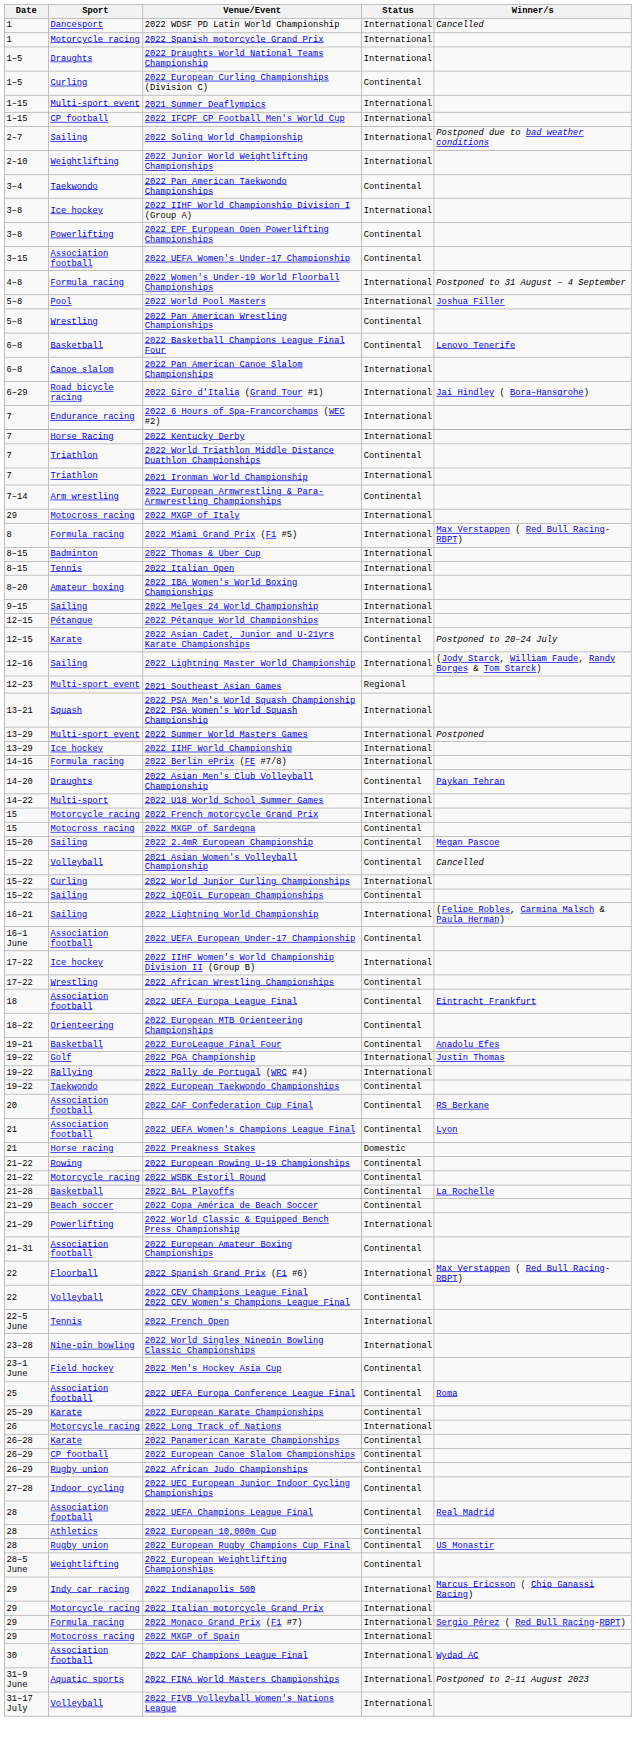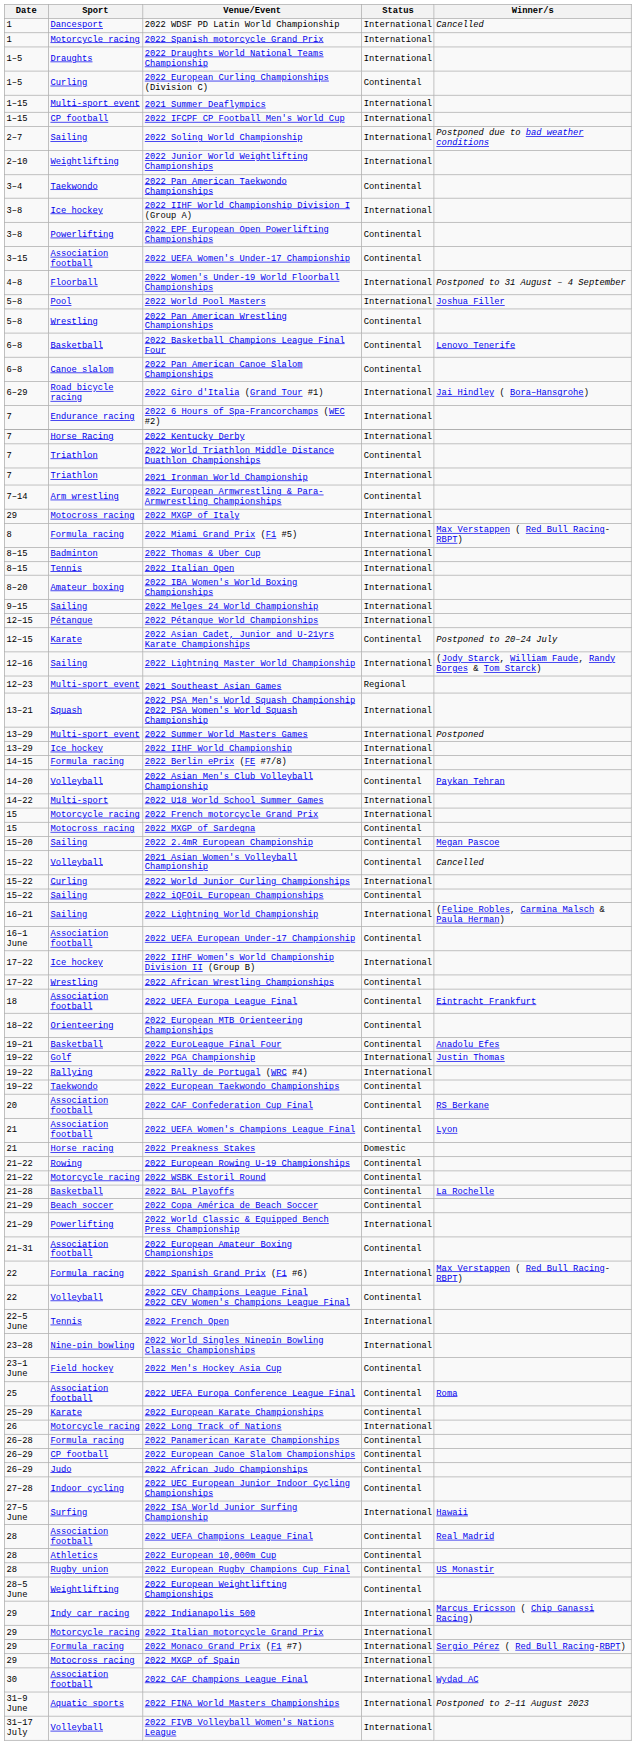 <table class="wikitable source" style="font-size:95%; width: 100%">
 <tr>
 <th>Date</th>
 <th>Sport</th>
 <th>Venue/Event</th>
 <th>Status</th>
 <th>Winner/s</th>
 </tr>
 <tr>
 <td>1</td>
 <td><a href='#'>Dancesport</a></td>
 <td> 2022 WDSF PD Latin World Championship</td>
 <td>International</td>
 <td><em>Cancelled</em></td>
 </tr>
 <tr>
 <td>1</td>
 <td><a href='#'>Motorcycle racing</a></td>
 <td> <a href='#'>2022 Spanish motorcycle Grand Prix</a></td>
 <td>International</td>
 <td></td>
 </tr>
 <tr>
 <td>1–5</td>
 <td><a href='#'>Draughts</a></td>
 <td> <a href='#'>2022 Draughts World National Teams Championship</a></td>
 <td>International</td>
 <td></td>
 </tr>
 <tr>
 <td>1–5</td>
 <td><a href='#'>Curling</a></td>
 <td> <a href='#'>2022 European Curling Championships</a> (Division C)</td>
 <td>Continental</td>
 <td></td>
 </tr>
 <tr>
 <td>1–15</td>
 <td><a href='#'>Multi-sport event</a></td>
 <td> <a href='#'>2021 Summer Deaflympics</a><sup></sup></td>
 <td>International</td>
 <td></td>
 </tr>
 <tr>
 <td>1–15</td>
 <td><a href='#'>CP football</a></td>
 <td> <a href='#'>2022 IFCPF CP Football Men's World Cup</a></td>
 <td>International</td>
 <td></td>
 </tr>
 <tr>
 <td>2–7</td>
 <td><a href='#'>Sailing</a></td>
 <td> <a href='#'>2022 Soling World Championship</a></td>
 <td>International</td>
 <td><em>Postponed due to <a href='#'>bad weather conditions</a></em></td>
 </tr>
 <tr>
 <td>2–10</td>
 <td><a href='#'>Weightlifting</a></td>
 <td> <a href='#'>2022 Junior World Weightlifting Championships</a></td>
 <td>International</td>
 <td></td>
 </tr>
 <tr>
 <td>3–4</td>
 <td><a href='#'>Taekwondo</a></td>
 <td> <a href='#'>2022 Pan American Taekwondo Championships</a></td>
 <td>Continental</td>
 <td></td>
 </tr>
 <tr>
 <td>3–8</td>
 <td><a href='#'>Ice hockey</a></td>
 <td> <a href='#'>2022 IIHF World Championship Division I</a> (Group A)</td>
 <td>International</td>
 <td></td>
 </tr>
 <tr>
 <td>3–8</td>
 <td><a href='#'>Powerlifting</a></td>
 <td> <a href='#'>2022 EPF European Open Powerlifting Championships</a></td>
 <td>Continental</td>
 <td></td>
 </tr>
 <tr>
 <td>3–15</td>
 <td><a href='#'>Association football</a></td>
 <td> <a href='#'>2022 UEFA Women's Under-17 Championship</a></td>
 <td>Continental</td>
 <td></td>
 </tr>
 <tr>
 <td>4–8</td>
-<td><a href='#'>Formula racing</a></td>
+<td><a href='#'>Floorball</a></td>
 <td> <a href='#'>2022 Women's Under-19 World Floorball Championships</a></td>
 <td>International</td>
 <td><em>Postponed to 31 August – 4 September</em></td>
 </tr>
 <tr>
 <td>5–8</td>
 <td><a href='#'>Pool</a></td>
 <td> <a href='#'>2022 World Pool Masters</a></td>
 <td>International</td>
 <td> <a href='#'>Joshua Filler</a></td>
 </tr>
 <tr>
 <td>5–8</td>
 <td><a href='#'>Wrestling</a></td>
 <td> <a href='#'>2022 Pan American Wrestling Championships</a></td>
 <td>Continental</td>
 <td></td>
 </tr>
 <tr>
 <td>6–8</td>
 <td><a href='#'>Basketball</a></td>
 <td> <a href='#'>2022 Basketball Champions League Final Four</a></td>
 <td>Continental</td>
 <td> <a href='#'>Lenovo Tenerife</a></td>
 </tr>
 <tr>
 <td>6–8</td>
 <td><a href='#'>Canoe slalom</a></td>
 <td> <a href='#'>2022 Pan American Canoe Slalom Championships</a></td>
-<td>International</td>
+<td>Continental</td>
 <td></td>
 </tr>
 <tr>
 <td>6–29</td>
 <td><a href='#'>Road bicycle racing</a></td>
 <td> <a href='#'>2022 Giro d'Italia</a> (<a href='#'>Grand Tour</a> #1)</td>
 <td>International</td>
 <td> <a href='#'>Jai Hindley</a> ( <a href='#'>Bora–Hansgrohe</a>)</td>
 </tr>
 <tr>
 <td>7</td>
 <td><a href='#'>Endurance racing</a></td>
 <td> <a href='#'>2022 6 Hours of Spa-Francorchamps</a> (<a href='#'>WEC</a> #2)</td>
 <td>International</td>
 <td></td>
 </tr>
 <tr>
 </tr>
 <tr>
 <td>7</td>
 <td><a href='#'>Horse Racing</a></td>
 <td> <a href='#'>2022 Kentucky Derby</a></td>
 <td>International</td>
 <td></td>
 </tr>
 <tr>
 <td>7</td>
 <td><a href='#'>Triathlon</a></td>
 <td> <a href='#'>2022 World Triathlon Middle Distance Duathlon Championships</a></td>
 <td>Continental</td>
 <td></td>
 </tr>
 <tr>
 <td>7</td>
 <td><a href='#'>Triathlon</a></td>
 <td> <a href='#'>2021 Ironman World Championship</a><sup></sup></td>
 <td>International</td>
 <td></td>
 </tr>
 <tr>
 <td>7–14</td>
 <td><a href='#'>Arm wrestling</a></td>
 <td> <a href='#'>2022 European Armwrestling & Para-Armwrestling Championships</a></td>
 <td>Continental</td>
 <td></td>
 </tr>
 <tr>
 <td>29</td>
 <td><a href='#'>Motocross racing</a></td>
 <td> <a href='#'>2022 MXGP of Italy</a></td>
 <td>International</td>
 <td></td>
 </tr>
 <tr>
 <td>8</td>
 <td><a href='#'>Formula racing</a></td>
 <td> <a href='#'>2022 Miami Grand Prix</a> (<a href='#'>F1</a> #5)</td>
 <td>International</td>
 <td> <a href='#'>Max Verstappen</a> ( <a href='#'>Red Bull Racing</a>-<a href='#'>RBPT</a>)</td>
 </tr>
 <tr>
 <td>8–15</td>
 <td><a href='#'>Badminton</a></td>
 <td> <a href='#'>2022 Thomas & Uber Cup</a></td>
 <td>International</td>
 <td></td>
 </tr>
 <tr>
 <td>8–15</td>
 <td><a href='#'>Tennis</a></td>
 <td> <a href='#'>2022 Italian Open</a></td>
 <td>International</td>
 <td></td>
 </tr>
 <tr>
 <td>8–20</td>
 <td><a href='#'>Amateur boxing</a></td>
 <td> <a href='#'>2022 IBA Women's World Boxing Championships</a></td>
 <td>International</td>
 <td></td>
 </tr>
 <tr>
 <td>9–15</td>
 <td><a href='#'>Sailing</a></td>
 <td> <a href='#'>2022 Melges 24 World Championship</a></td>
 <td>International</td>
 <td></td>
 </tr>
 <tr>
 <td>12–15</td>
 <td><a href='#'>Pétanque</a></td>
 <td> <a href='#'>2022 Pétanque World Championships</a></td>
 <td>International</td>
 <td></td>
 </tr>
 <tr>
 <td>12–15</td>
 <td><a href='#'>Karate</a></td>
 <td> <a href='#'>2022 Asian Cadet, Junior and U-21yrs Karate Championships</a></td>
 <td>Continental</td>
 <td><em>Postponed to 20–24 July</em></td>
 </tr>
 <tr>
 <td>12–16</td>
 <td><a href='#'>Sailing</a></td>
 <td> <a href='#'>2022 Lightning Master World Championship</a></td>
 <td>International</td>
 <td> (<a href='#'>Jody Starck</a>, <a href='#'>William Faude</a>, <a href='#'>Randy Borges</a> & <a href='#'>Tom Starck</a>)</td>
 </tr>
 <tr>
 <td>12–23</td>
 <td><a href='#'>Multi-sport event</a></td>
 <td> <a href='#'>2021 Southeast Asian Games</a><sup></sup></td>
 <td>Regional</td>
 <td></td>
 </tr>
 <tr>
 <td>13–21</td>
 <td><a href='#'>Squash</a></td>
 <td> <a href='#'>2022 PSA Men's World Squash Championship</a><br> <a href='#'>2022 PSA Women's World Squash Championship</a></td>
 <td>International</td>
 <td></td>
 </tr>
 <tr>
 <td>13–29</td>
 <td><a href='#'>Multi-sport event</a></td>
 <td> <a href='#'>2022 Summer World Masters Games</a></td>
 <td>International</td>
 <td><em>Postponed</em></td>
 </tr>
 <tr>
 <td>13–29</td>
 <td><a href='#'>Ice hockey</a></td>
 <td> <a href='#'>2022 IIHF World Championship</a></td>
 <td>International</td>
 <td></td>
 </tr>
 <tr>
 <td>14–15</td>
 <td><a href='#'>Formula racing</a></td>
 <td> <a href='#'>2022 Berlin ePrix</a> (<a href='#'>FE</a> #7/8)</td>
 <td>International</td>
 <td></td>
 </tr>
 <tr>
 <td>14–20</td>
-<td><a href='#'>Draughts</a></td>
+<td><a href='#'>Volleyball</a></td>
 <td> <a href='#'>2022 Asian Men's Club Volleyball Championship</a></td>
 <td>Continental</td>
 <td> <a href='#'>Paykan Tehran</a></td>
 </tr>
 <tr>
 <td>14–22</td>
 <td><a href='#'>Multi-sport</a></td>
 <td> <a href='#'>2022 U18 World School Summer Games</a></td>
 <td>International</td>
 <td></td>
 </tr>
 <tr>
 <td>15</td>
 <td><a href='#'>Motorcycle racing</a></td>
 <td> <a href='#'>2022 French motorcycle Grand Prix</a></td>
 <td>International</td>
 <td></td>
 </tr>
 <tr>
 <td>15</td>
 <td><a href='#'>Motocross racing</a></td>
 <td> <a href='#'>2022 MXGP of Sardegna</a></td>
 <td>Continental</td>
 <td></td>
 </tr>
 <tr>
 <td>15–20</td>
 <td><a href='#'>Sailing</a></td>
 <td> <a href='#'>2022 2.4mR European Championship</a></td>
 <td>Continental</td>
 <td> <a href='#'>Megan Pascoe</a></td>
 </tr>
 <tr>
 <td>15–22</td>
 <td><a href='#'>Volleyball</a></td>
 <td> <a href='#'>2021 Asian Women's Volleyball Championship</a></td>
 <td>Continental</td>
 <td><em>Cancelled</em></td>
 </tr>
 <tr>
 <td>15–22</td>
 <td><a href='#'>Curling</a></td>
 <td> <a href='#'>2022 World Junior Curling Championships</a></td>
 <td>International</td>
 <td></td>
 </tr>
 <tr>
 <td>15–22</td>
 <td><a href='#'>Sailing</a></td>
 <td> <a href='#'>2022 iQFOiL European Championships</a></td>
 <td>Continental</td>
 <td></td>
 </tr>
 <tr>
 <td>16–21</td>
 <td><a href='#'>Sailing</a></td>
 <td> <a href='#'>2022 Lightning World Championship</a></td>
 <td>International</td>
 <td> (<a href='#'>Felipe Robles</a>, <a href='#'>Carmina Malsch</a> & <a href='#'>Paula Herman</a>)</td>
 </tr>
 <tr>
 <td>16–1 June</td>
 <td><a href='#'>Association football</a></td>
 <td> <a href='#'>2022 UEFA European Under-17 Championship</a></td>
 <td>Continental</td>
 <td></td>
 </tr>
 <tr>
 <td>17–22</td>
 <td><a href='#'>Ice hockey</a></td>
 <td> <a href='#'>2022 IIHF Women's World Championship Division II</a> (Group B)</td>
 <td>International</td>
 <td></td>
 </tr>
 <tr>
 <td>17–22</td>
 <td><a href='#'>Wrestling</a></td>
 <td> <a href='#'>2022 African Wrestling Championships</a></td>
 <td>Continental</td>
 <td></td>
 </tr>
 <tr>
 <td>18</td>
 <td><a href='#'>Association football</a></td>
 <td> <a href='#'>2022 UEFA Europa League Final</a></td>
 <td>Continental</td>
 <td> <a href='#'>Eintracht Frankfurt</a></td>
 </tr>
 <tr>
 <td>18–22</td>
 <td><a href='#'>Orienteering</a></td>
 <td> <a href='#'>2022 European MTB Orienteering Championships</a></td>
 <td>Continental</td>
 <td></td>
 </tr>
 <tr>
 <td>19–21</td>
 <td><a href='#'>Basketball</a></td>
 <td> <a href='#'>2022 EuroLeague Final Four</a></td>
 <td>Continental</td>
 <td> <a href='#'>Anadolu Efes</a></td>
 </tr>
 <tr>
 <td>19–22</td>
 <td><a href='#'>Golf</a></td>
 <td> <a href='#'>2022 PGA Championship</a></td>
 <td>International</td>
 <td> <a href='#'>Justin Thomas</a></td>
 </tr>
 <tr>
 <td>19–22</td>
 <td><a href='#'>Rallying</a></td>
 <td> <a href='#'>2022 Rally de Portugal</a> (<a href='#'>WRC</a> #4)</td>
 <td>International</td>
 <td></td>
 </tr>
 <tr>
 <td>19–22</td>
 <td><a href='#'>Taekwondo</a></td>
 <td> <a href='#'>2022 European Taekwondo Championships</a></td>
 <td>Continental</td>
 <td></td>
 </tr>
 <tr>
 <td>20</td>
 <td><a href='#'>Association football</a></td>
 <td> <a href='#'>2022 CAF Confederation Cup Final</a></td>
 <td>Continental</td>
 <td> <a href='#'>RS Berkane</a></td>
 </tr>
 <tr>
 <td>21</td>
 <td><a href='#'>Association football</a></td>
 <td> <a href='#'>2022 UEFA Women's Champions League Final</a></td>
 <td>Continental</td>
 <td> <a href='#'>Lyon</a></td>
 </tr>
 <tr>
 <td>21</td>
 <td><a href='#'>Horse racing</a></td>
 <td> <a href='#'>2022 Preakness Stakes</a></td>
 <td>Domestic</td>
 <td></td>
 </tr>
 <tr>
 <td>21–22</td>
 <td><a href='#'>Rowing</a></td>
 <td> <a href='#'>2022 European Rowing U-19 Championships</a></td>
 <td>Continental</td>
 <td></td>
 </tr>
 <tr>
 <td>21–22</td>
 <td><a href='#'>Motorcycle racing</a></td>
 <td> <a href='#'>2022 WSBK Estoril Round</a></td>
 <td>Continental</td>
 <td></td>
 </tr>
 <tr>
 <td>21–28</td>
 <td><a href='#'>Basketball</a></td>
 <td> <a href='#'>2022 BAL Playoffs</a></td>
 <td>Continental</td>
 <td> <a href='#'>La Rochelle</a></td>
 </tr>
 <tr>
 <td>21–29</td>
 <td><a href='#'>Beach soccer</a></td>
 <td> <a href='#'>2022 Copa América de Beach Soccer</a></td>
 <td>Continental</td>
 <td></td>
 </tr>
 <tr>
 <td>21–29</td>
 <td><a href='#'>Powerlifting</a></td>
 <td> <a href='#'>2022 World Classic & Equipped Bench Press Championship</a></td>
 <td>International</td>
 <td></td>
 </tr>
 <tr>
 <td>21–31</td>
 <td><a href='#'>Association football</a></td>
 <td> <a href='#'>2022 European Amateur Boxing Championships</a></td>
 <td>Continental</td>
 <td></td>
 </tr>
 <tr>
 <td>22</td>
-<td><a href='#'>Floorball</a></td>
+<td><a href='#'>Formula racing</a></td>
 <td> <a href='#'>2022 Spanish Grand Prix</a> (<a href='#'>F1</a> #6)</td>
 <td>International</td>
 <td> <a href='#'>Max Verstappen</a> ( <a href='#'>Red Bull Racing</a>-<a href='#'>RBPT</a>)</td>
 </tr>
 <tr>
 <td>22</td>
 <td><a href='#'>Volleyball</a></td>
 <td> <a href='#'>2022 CEV Champions League Final</a><br> <a href='#'>2022 CEV Women's Champions League Final</a></td>
 <td>Continental</td>
 <td></td>
 </tr>
 <tr>
 <td>22–5 June</td>
 <td><a href='#'>Tennis</a></td>
 <td> <a href='#'>2022 French Open</a></td>
 <td>International</td>
 <td></td>
 </tr>
 <tr>
 <td>23–28</td>
 <td><a href='#'>Nine-pin bowling</a></td>
 <td> <a href='#'>2022 World Singles Ninepin Bowling Classic Championships</a></td>
 <td>International</td>
 <td></td>
 </tr>
 <tr>
 <td>23–1 June</td>
 <td><a href='#'>Field hockey</a></td>
 <td> <a href='#'>2022 Men's Hockey Asia Cup</a></td>
 <td>Continental</td>
 <td></td>
 </tr>
 <tr>
 <td>25</td>
 <td><a href='#'>Association football</a></td>
 <td> <a href='#'>2022 UEFA Europa Conference League Final</a></td>
 <td>Continental</td>
 <td> <a href='#'>Roma</a></td>
 </tr>
 <tr>
 <td>25–29</td>
 <td><a href='#'>Karate</a></td>
 <td> <a href='#'>2022 European Karate Championships</a></td>
 <td>Continental</td>
 <td></td>
 </tr>
 <tr>
 <td>26</td>
 <td><a href='#'>Motorcycle racing</a></td>
 <td> <a href='#'>2022 Long Track of Nations</a></td>
 <td>International</td>
 <td></td>
 </tr>
 <tr>
 <td>26–28</td>
-<td><a href='#'>Karate</a></td>
+<td><a href='#'>Formula racing</a></td>
 <td> <a href='#'>2022 Panamerican Karate Championships</a></td>
 <td>Continental</td>
 <td></td>
 </tr>
 <tr>
 <td>26–29</td>
 <td><a href='#'>CP football</a></td>
 <td> <a href='#'>2022 European Canoe Slalom Championships</a></td>
 <td>Continental</td>
 <td></td>
 </tr>
 <tr>
 <td>26–29</td>
-<td><a href='#'>Rugby union</a></td>
+<td><a href='#'>Judo</a></td>
 <td> <a href='#'>2022 African Judo Championships</a></td>
 <td>Continental</td>
 <td></td>
 </tr>
 <tr>
 <td>27–28</td>
 <td><a href='#'>Indoor cycling</a></td>
 <td> <a href='#'>2022 UEC European Junior Indoor Cycling Championships</a></td>
 <td>Continental</td>
 <td></td>
+</tr>
+<tr>
+<td>27–5 June</td>
+<td><a href='#'>Surfing</a></td>
+<td> <a href='#'>2022 ISA World Junior Surfing Championship</a></td>
+<td>International</td>
+<td> <a href='#'>Hawaii</a></td>
 </tr>
 <tr>
 <td>28</td>
 <td><a href='#'>Association football</a></td>
 <td> <a href='#'>2022 UEFA Champions League Final</a></td>
 <td>Continental</td>
 <td> <a href='#'>Real Madrid</a></td>
 </tr>
 <tr>
 <td>28</td>
 <td><a href='#'>Athletics</a></td>
 <td> <a href='#'>2022 European 10,000m Cup</a></td>
 <td>Continental</td>
 <td></td>
 </tr>
 <tr>
 <td>28</td>
 <td><a href='#'>Rugby union</a></td>
 <td> <a href='#'>2022 European Rugby Champions Cup Final</a></td>
 <td>Continental</td>
 <td> <a href='#'>US Monastir</a></td>
 </tr>
 <tr>
 <td>28–5 June</td>
 <td><a href='#'>Weightlifting</a></td>
 <td> <a href='#'>2022 European Weightlifting Championships</a></td>
 <td>Continental</td>
 <td></td>
 </tr>
 <tr>
 <td>29</td>
 <td><a href='#'>Indy car racing</a></td>
 <td> <a href='#'>2022 Indianapolis 500</a></td>
 <td>International</td>
 <td> <a href='#'>Marcus Ericsson</a> ( <a href='#'>Chip Ganassi Racing</a>)</td>
 </tr>
 <tr>
 <td>29</td>
 <td><a href='#'>Motorcycle racing</a></td>
 <td> <a href='#'>2022 Italian motorcycle Grand Prix</a></td>
 <td>International</td>
 <td></td>
 </tr>
 <tr>
 <td>29</td>
 <td><a href='#'>Formula racing</a></td>
 <td> <a href='#'>2022 Monaco Grand Prix</a> (<a href='#'>F1</a> #7)</td>
 <td>International</td>
 <td> <a href='#'>Sergio Pérez</a> ( <a href='#'>Red Bull Racing</a>-<a href='#'>RBPT</a>)</td>
 </tr>
 <tr>
 <td>29</td>
 <td><a href='#'>Motocross racing</a></td>
 <td> <a href='#'>2022 MXGP of Spain</a></td>
 <td>International</td>
 <td></td>
 </tr>
 <tr>
 <td>30</td>
 <td><a href='#'>Association football</a></td>
 <td> <a href='#'>2022 CAF Champions League Final</a></td>
 <td>International</td>
 <td> <a href='#'>Wydad AC</a></td>
 </tr>
 <tr>
 <td>31–9 June</td>
 <td><a href='#'>Aquatic sports</a></td>
 <td> <a href='#'>2022 FINA World Masters Championships</a></td>
 <td>International</td>
 <td><em>Postponed to 2–11 August 2023</em></td>
 </tr>
 <tr>
 <td>31–17 July</td>
 <td><a href='#'>Volleyball</a></td>
 <td> <a href='#'>2022 FIVB Volleyball Women's Nations League</a></td>
 <td>International</td>
 <td></td>
 </tr>
 </table>
